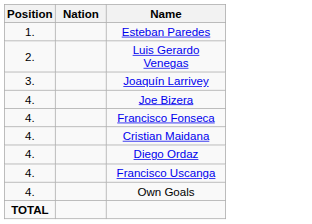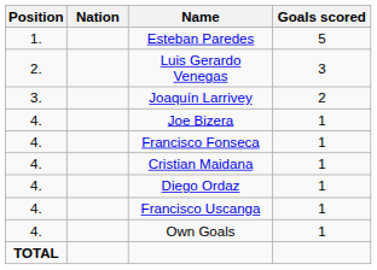 <table class="wikitable" style="font-size: 95%; text-align: center;">
 <tr>
 <th width=60>Position</th>
 <th width=60>Nation</th>
 <th width=150>Name</th>
+<th width=100>Goals scored</th>
 </tr>
 <tr>
 <td>1.</td>
 <td></td>
 <td><a href='#'>Esteban Paredes</a></td>
+<td>5</td>
 </tr>
 <tr>
 <td>2.</td>
 <td></td>
 <td><a href='#'>Luis Gerardo Venegas</a></td>
+<td>3</td>
 </tr>
 <tr>
 <td>3.</td>
 <td></td>
 <td><a href='#'>Joaquín Larrivey</a></td>
+<td>2</td>
 </tr>
 <tr>
 <td>4.</td>
 <td></td>
 <td><a href='#'>Joe Bizera</a></td>
+<td>1</td>
 </tr>
 <tr>
 <td>4.</td>
 <td></td>
 <td><a href='#'>Francisco Fonseca</a></td>
+<td>1</td>
 </tr>
 <tr>
 <td>4.</td>
 <td></td>
 <td><a href='#'>Cristian Maidana</a></td>
+<td>1</td>
 </tr>
 <tr>
 <td>4.</td>
 <td></td>
 <td><a href='#'>Diego Ordaz</a></td>
+<td>1</td>
 </tr>
 <tr>
 <td>4.</td>
 <td></td>
 <td><a href='#'>Francisco Uscanga</a></td>
+<td>1</td>
 </tr>
 <tr>
 <td>4.</td>
 <td></td>
 <td>Own Goals</td>
+<td>1</td>
 </tr>
 <tr>
 <td><strong>TOTAL</strong></td>
 <td></td>
 <td></td>
+<td></td>
 </tr>
 </table>
